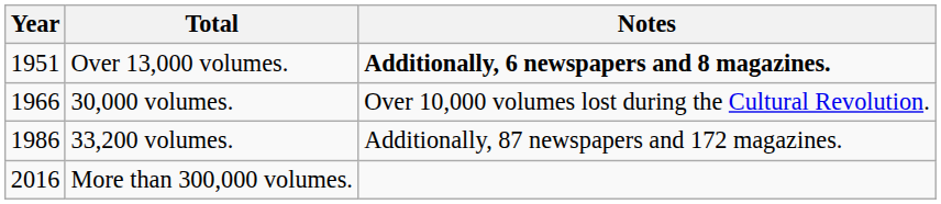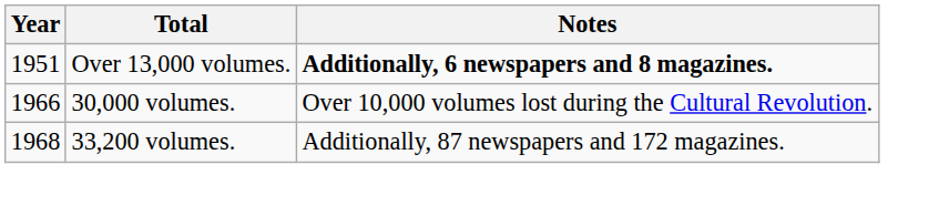 <table class="wikitable">
 <tr>
 <th>Year</th>
 <th>Total</th>
 <th>Notes</th>
 </tr>
 <tr>
 <td>1951</td>
 <td>Over 13,000 volumes.</td>
 <td><strong>Additionally, 6 newspapers and 8 magazines.</strong></td>
 </tr>
 <tr>
 <td>1966</td>
 <td>30,000 volumes.</td>
 <td>Over 10,000 volumes lost during the <a href='#'>Cultural Revolution</a>.</td>
 </tr>
 <tr>
-<td>1986</td>
+<td>1968</td>
 <td>33,200 volumes.</td>
 <td>Additionally, 87 newspapers and 172 magazines.</td>
 </tr>
-<tr>
-<td>2016</td>
-<td>More than 300,000 volumes.</td>
-<td></td>
-</tr>
 </table>
